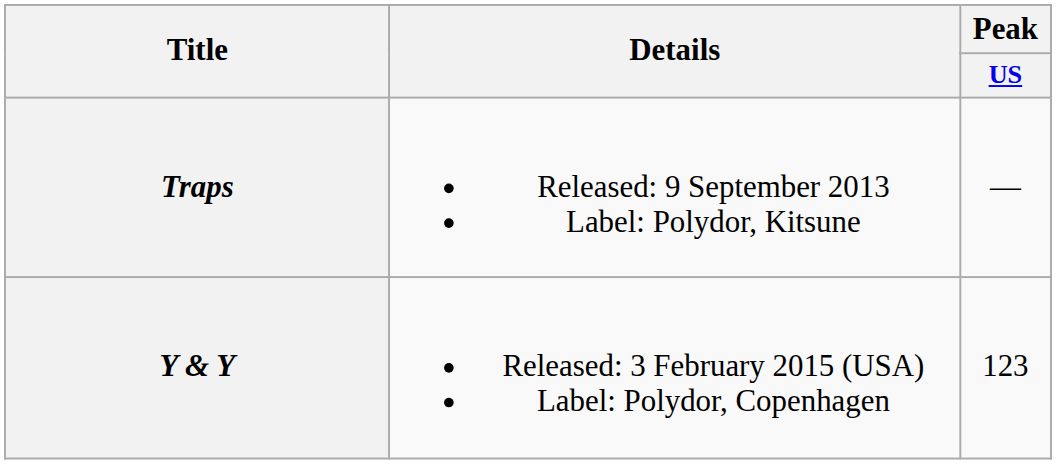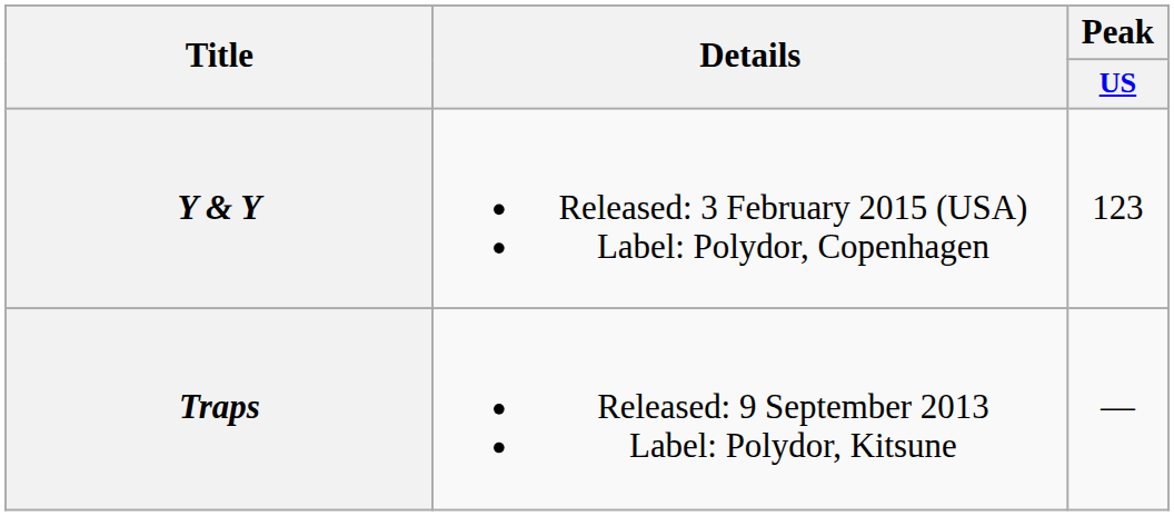 <table class="wikitable plainrowheaders" style="text-align:center;">
 <tr>
 <th scope="col" rowspan="2" style="width:12em;">Title</th>
 <th scope="col" rowspan="2" style="width:18em;">Details</th>
 <th scope="col" colspan="1">Peak</th>
 </tr>
 <tr>
 <th scope="col" style="width:3em;font-size:85%;"><a href='#'>US</a><br></th>
 </tr>
 <tr>
+<th scope="row"><em>Y & Y</em></th>
+<td><br><ul><li>Released: 3 February 2015 (USA)</li><li>Label: Polydor, Copenhagen</li></ul></td>
+<td>123</td>
+</tr>
+<tr>
 <th scope="row"><em>Traps</em></th>
 <td><br><ul><li>Released: 9 September 2013</li><li>Label: Polydor, Kitsune</li></ul></td>
 <td>—</td>
 </tr>
-<tr>
-<th scope="row"><em>Y & Y</em></th>
-<td><br><ul><li>Released: 3 February 2015 (USA)</li><li>Label: Polydor, Copenhagen</li></ul></td>
-<td>123</td>
-</tr>
 </table>
